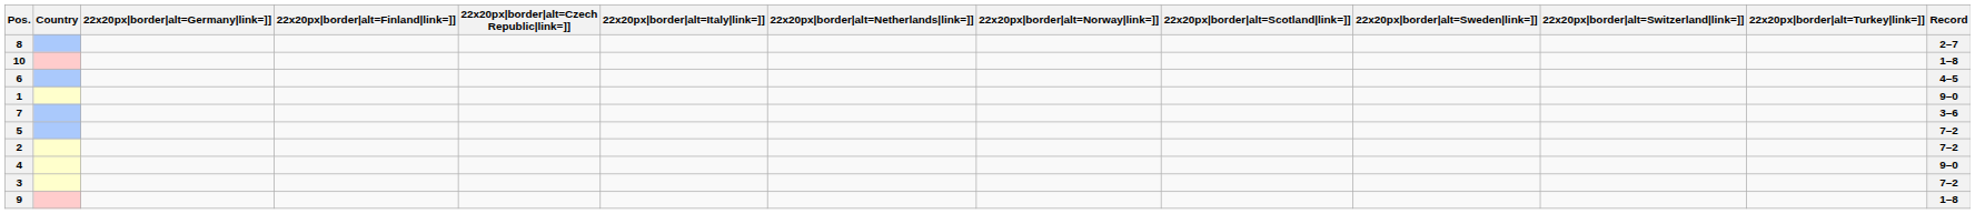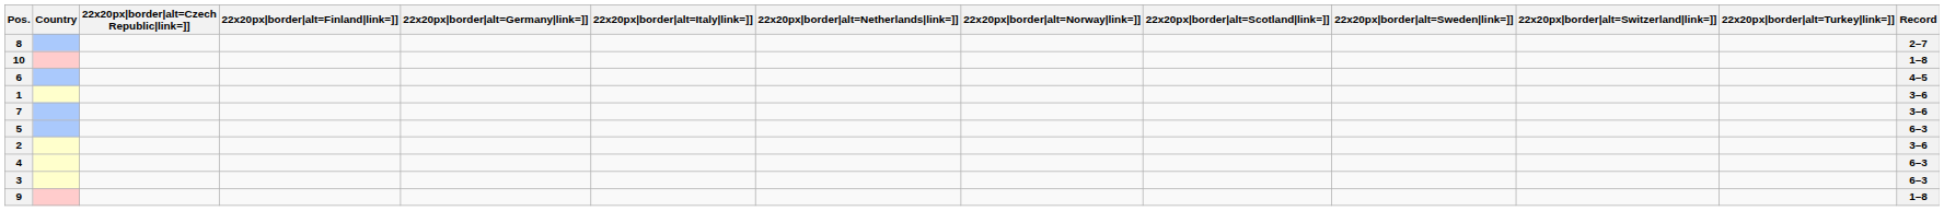 <table class="wikitable sortable nowrap" style="text-align:center; font-size:0.9em;">
 <tr>
 <th>Pos.</th>
 <th>Country</th>
+<th [[Image:>22x20px|border|alt=Czech Republic|link=]]</th>
+<th [[Image:>22x20px|border|alt=Finland|link=]]</th>
 <th [[Image:>22x20px|border|alt=Germany|link=]]</th>
-<th [[Image:>22x20px|border|alt=Finland|link=]]</th>
-<th [[Image:>22x20px|border|alt=Czech Republic|link=]]</th>
 <th [[Image:>22x20px|border|alt=Italy|link=]]</th>
 <th [[Image:>22x20px|border|alt=Netherlands|link=]]</th>
 <th [[Image:>22x20px|border|alt=Norway|link=]]</th>
 <th [[Image:>22x20px|border|alt=Scotland|link=]]</th>
 <th [[Image:>22x20px|border|alt=Sweden|link=]]</th>
 <th [[Image:>22x20px|border|alt=Switzerland|link=]]</th>
 <th [[Image:>22x20px|border|alt=Turkey|link=]]</th>
 <th>Record</th>
 </tr>
 <tr>
 <th>8</th>
 <td style="text-align:left; background:#aac9fc;"></td>
 <td></td>
 <td></td>
 <td></td>
 <td></td>
 <td></td>
 <td></td>
 <td></td>
 <td></td>
 <td></td>
 <td></td>
 <th>2–7</th>
 </tr>
 <tr>
 <th>10</th>
 <td style="text-align:left; background:#ffcccc;"></td>
 <td></td>
 <td></td>
 <td></td>
 <td></td>
 <td></td>
 <td></td>
 <td></td>
 <td></td>
 <td></td>
 <td></td>
 <th>1–8</th>
 </tr>
 <tr>
 <th>6</th>
 <td style="text-align:left; background:#aac9fc;"></td>
 <td></td>
 <td></td>
 <td></td>
 <td></td>
 <td></td>
 <td></td>
 <td></td>
 <td></td>
 <td></td>
 <td></td>
 <th>4–5</th>
 </tr>
 <tr>
 <th>1</th>
 <td style="text-align:left; background:#ffffcc;"></td>
 <td></td>
 <td></td>
 <td></td>
 <td></td>
 <td></td>
 <td></td>
 <td></td>
 <td></td>
 <td></td>
 <td></td>
-<th>9–0</th>
+<th>3–6</th>
 </tr>
 <tr>
 <th>7</th>
 <td style="text-align:left; background:#aac9fc;"></td>
 <td></td>
 <td></td>
 <td></td>
 <td></td>
 <td></td>
 <td></td>
 <td></td>
 <td></td>
 <td></td>
 <td></td>
 <th>3–6</th>
 </tr>
 <tr>
 <th>5</th>
 <td style="text-align:left; background:#aac9fc;"></td>
 <td></td>
 <td></td>
 <td></td>
 <td></td>
 <td></td>
 <td></td>
 <td></td>
 <td></td>
 <td></td>
 <td></td>
-<th>7–2</th>
+<th>6–3</th>
 </tr>
 <tr>
 <th>2</th>
 <td style="text-align:left; background:#ffffcc;"></td>
 <td></td>
 <td></td>
 <td></td>
 <td></td>
 <td></td>
 <td></td>
 <td></td>
 <td></td>
 <td></td>
 <td></td>
-<th>7–2</th>
+<th>3–6</th>
 </tr>
 <tr>
 <th>4</th>
 <td style="text-align:left; background:#ffffcc;"></td>
 <td></td>
 <td></td>
 <td></td>
 <td></td>
 <td></td>
 <td></td>
 <td></td>
 <td></td>
 <td></td>
 <td></td>
-<th>9–0</th>
+<th>6–3</th>
 </tr>
 <tr>
 <th>3</th>
 <td style="text-align:left; background:#ffffcc;"></td>
 <td></td>
 <td></td>
 <td></td>
 <td></td>
 <td></td>
 <td></td>
 <td></td>
 <td></td>
 <td></td>
 <td></td>
-<th>7–2</th>
+<th>6–3</th>
 </tr>
 <tr>
 <th>9</th>
 <td style="text-align:left; background:#ffcccc;"></td>
 <td></td>
 <td></td>
 <td></td>
 <td></td>
 <td></td>
 <td></td>
 <td></td>
 <td></td>
 <td></td>
 <td></td>
 <th>1–8</th>
 </tr>
 </table>
